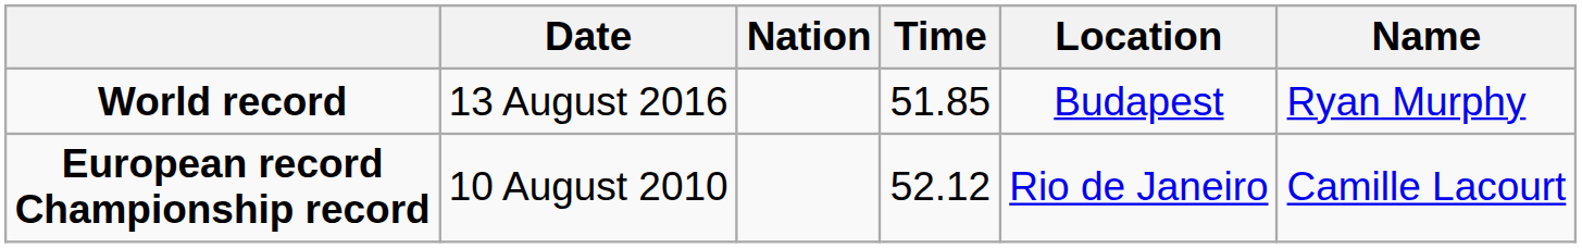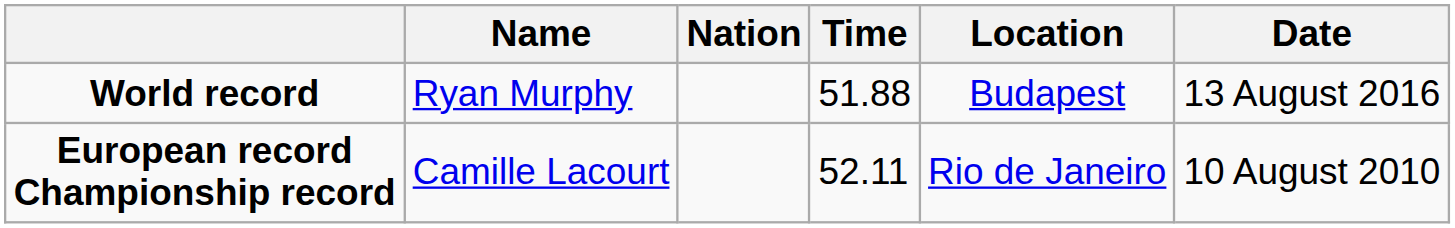 <table class=wikitable style=text-align:center>
 <tr>
 <th></th>
-<th>Date</th>
+<th>Name</th>
 <th>Nation</th>
 <th>Time</th>
 <th>Location</th>
-<th>Name</th>
+<th>Date</th>
 </tr>
 <tr>
 <td><strong>World record</strong></td>
+<td align=left><a href='#'>Ryan Murphy</a></td>
+<td align=left></td>
+<td align=left>51.88</td>
+<td><a href='#'>Budapest</a></td>
 <td>13 August 2016</td>
-<td align=left></td>
-<td align=left>51.85</td>
-<td><a href='#'>Budapest</a></td>
-<td align=left><a href='#'>Ryan Murphy</a></td>
 </tr>
 <tr>
 <td><strong>European record<br>Championship record</strong></td>
+<td align=left><a href='#'>Camille Lacourt</a></td>
+<td align=left></td>
+<td align=left>52.11</td>
+<td><a href='#'>Rio de Janeiro</a></td>
 <td>10 August 2010</td>
-<td align=left></td>
-<td align=left>52.12</td>
-<td><a href='#'>Rio de Janeiro</a></td>
-<td align=left><a href='#'>Camille Lacourt</a></td>
 </tr>
 </table>
